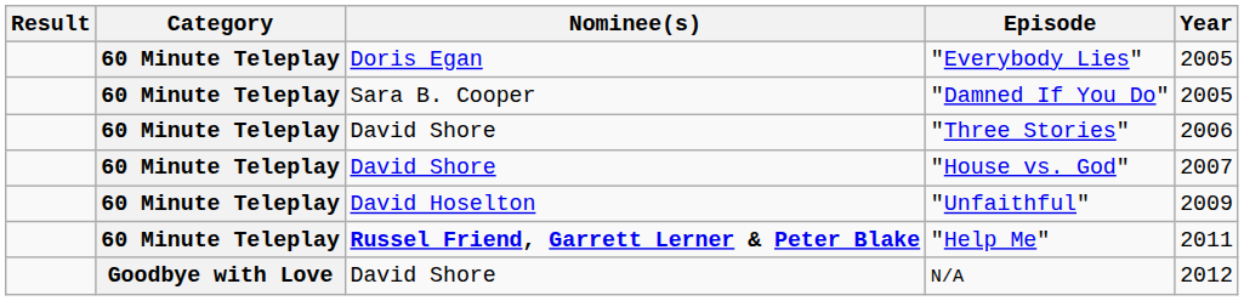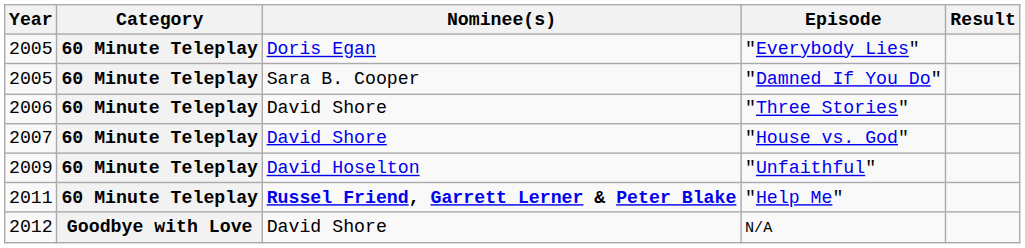 <table class="wikitable plainrowheaders">
 <tr>
-<th scope="col">Result</th>
+<th scope="col">Year</th>
 <th scope="col">Category</th>
 <th scope="col">Nominee(s)</th>
 <th scope="col">Episode</th>
-<th scope="col">Year</th>
+<th scope="col">Result</th>
 </tr>
 <tr>
-<td></td>
+<td>2005</td>
 <th scope="row">60 Minute Teleplay</th>
 <td><a href='#'>Doris Egan</a></td>
 <td>"<a href='#'>Everybody Lies</a>"</td>
-<td>2005</td>
+<td></td>
 </tr>
 <tr>
-<td></td>
+<td>2005</td>
 <th scope="row">60 Minute Teleplay</th>
 <td>Sara B. Cooper</td>
 <td>"<a href='#'>Damned If You Do</a>"</td>
-<td>2005</td>
+<td></td>
 </tr>
 <tr>
-<td></td>
+<td>2006</td>
 <th scope="row">60 Minute Teleplay</th>
 <td>David Shore</td>
 <td>"<a href='#'>Three Stories</a>"</td>
-<td>2006</td>
+<td></td>
 </tr>
 <tr>
-<td></td>
+<td>2007</td>
 <th scope="row">60 Minute Teleplay</th>
 <td><a href='#'>David Shore</a></td>
 <td>"<a href='#'>House vs. God</a>"</td>
-<td>2007</td>
+<td></td>
 </tr>
 <tr>
-<td></td>
+<td>2009</td>
 <th scope="row">60 Minute Teleplay</th>
 <td><a href='#'>David Hoselton</a></td>
 <td>"<a href='#'>Unfaithful</a>"</td>
-<td>2009</td>
+<td></td>
 </tr>
 <tr>
-<td></td>
+<td>2011</td>
 <th scope="row">60 Minute Teleplay</th>
 <td><strong><a href='#'>Russel Friend</a>, <a href='#'>Garrett Lerner</a> & <a href='#'>Peter Blake</a></strong></td>
 <td>"<a href='#'>Help Me</a>"</td>
-<td>2011</td>
+<td></td>
 </tr>
 <tr>
-<td></td>
+<td>2012</td>
 <th scope="row">Goodbye with Love</th>
 <td>David Shore</td>
 <td><div><small>N/A</small></div></td>
-<td>2012</td>
+<td></td>
 </tr>
 </table>
